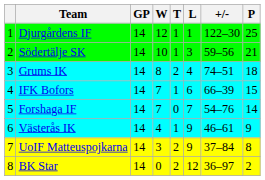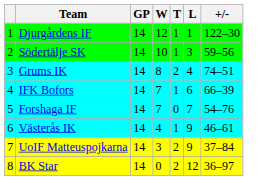 <table class="wikitable">
 <tr>
 <th></th>
 <th>Team</th>
 <th>GP</th>
 <th>W</th>
 <th>T</th>
 <th>L</th>
 <th>+/-</th>
-<th>P</th>
 </tr>
 <tr style="background:#00FF00">
 <td>1</td>
 <td><a href='#'>Djurgårdens IF</a></td>
 <td>14</td>
 <td>12</td>
 <td>1</td>
 <td>1</td>
 <td>122–30</td>
-<td>25</td>
 </tr>
 <tr style="background:#00FF00">
 <td>2</td>
 <td><a href='#'>Södertälje SK</a></td>
 <td>14</td>
 <td>10</td>
 <td>1</td>
 <td>3</td>
 <td>59–56</td>
-<td>21</td>
 </tr>
 <tr style="background:#00FFFF">
 <td>3</td>
 <td><a href='#'>Grums IK</a></td>
 <td>14</td>
 <td>8</td>
 <td>2</td>
 <td>4</td>
 <td>74–51</td>
-<td>18</td>
 </tr>
 <tr style="background:#00FFFF">
 <td>4</td>
 <td><a href='#'>IFK Bofors</a></td>
 <td>14</td>
 <td>7</td>
 <td>1</td>
 <td>6</td>
 <td>66–39</td>
-<td>15</td>
 </tr>
 <tr style="background:#00FFFF">
 <td>5</td>
 <td><a href='#'>Forshaga IF</a></td>
 <td>14</td>
 <td>7</td>
 <td>0</td>
 <td>7</td>
 <td>54–76</td>
-<td>14</td>
 </tr>
 <tr style="background:#00FFFF">
 <td>6</td>
 <td><a href='#'>Västerås IK</a></td>
 <td>14</td>
 <td>4</td>
 <td>1</td>
 <td>9</td>
 <td>46–61</td>
-<td>9</td>
 </tr>
 <tr style="background:#FFFF00">
 <td>7</td>
 <td><a href='#'>UoIF Matteuspojkarna</a></td>
 <td>14</td>
 <td>3</td>
 <td>2</td>
 <td>9</td>
 <td>37–84</td>
-<td>8</td>
 </tr>
 <tr style="background:#FFFF00">
 <td>8</td>
 <td><a href='#'>BK Star</a></td>
 <td>14</td>
 <td>0</td>
 <td>2</td>
 <td>12</td>
 <td>36–97</td>
-<td>2</td>
 </tr>
 </table>
